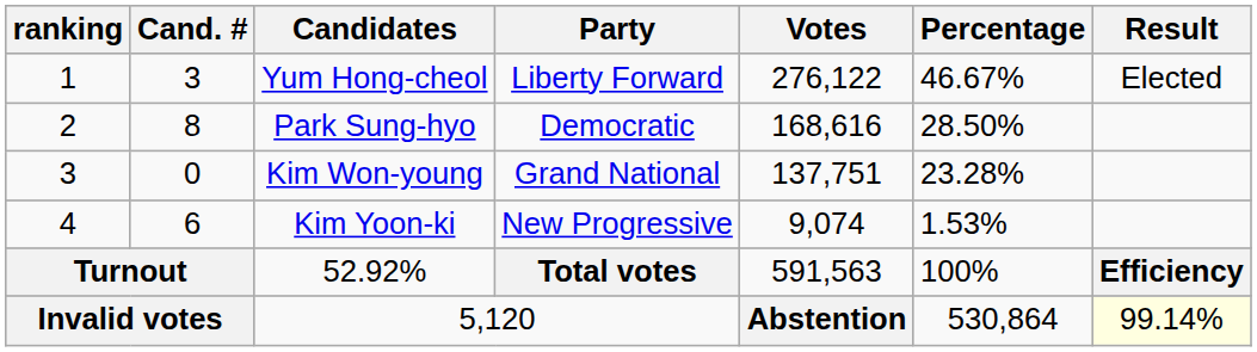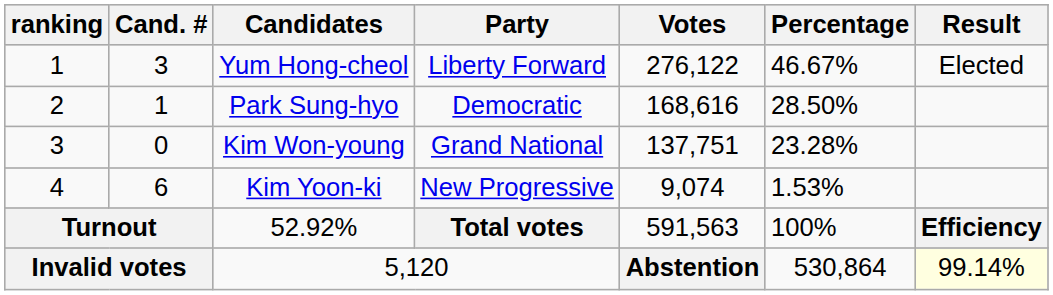 <table class="wikitable sortable" style="text-align:center;">
 <tr>
 <th>ranking</th>
 <th>Cand. #</th>
 <th>Candidates</th>
 <th>Party</th>
 <th>Votes</th>
 <th>Percentage</th>
 <th>Result</th>
 </tr>
 <tr>
 <td>1</td>
 <td>3</td>
 <td><a href='#'>Yum Hong-cheol</a></td>
 <td><a href='#'>Liberty Forward</a></td>
 <td>276,122</td>
 <td align=left>46.67%</td>
 <td>Elected</td>
 </tr>
 <tr>
 <td>2</td>
-<td>8</td>
+<td>1</td>
 <td><a href='#'>Park Sung-hyo</a></td>
 <td><a href='#'>Democratic</a></td>
 <td>168,616</td>
 <td align=left>28.50%</td>
 <td></td>
 </tr>
 <tr>
 <td>3</td>
 <td>0</td>
 <td><a href='#'>Kim Won-young</a></td>
 <td><a href='#'>Grand National</a></td>
 <td>137,751</td>
 <td align=left>23.28%</td>
 <td></td>
 </tr>
 <tr>
 <td>4</td>
 <td>6</td>
 <td><a href='#'>Kim Yoon-ki</a></td>
 <td><a href='#'>New Progressive</a></td>
 <td>9,074</td>
 <td align=left>1.53%</td>
 <td></td>
 </tr>
 <tr class="sortbottom">
 <th colspan=2>Turnout</th>
 <td>52.92%</td>
 <th>Total votes</th>
 <td>591,563</td>
 <td align=left>100%</td>
 <th>Efficiency</th>
 </tr>
 <tr class="sortbottom">
 <th colspan=2>Invalid votes</th>
 <td colspan=2>5,120</td>
 <th>Abstention</th>
 <td>530,864</td>
 <td style="background: lightyellow;">99.14%</td>
 </tr>
 </table>
